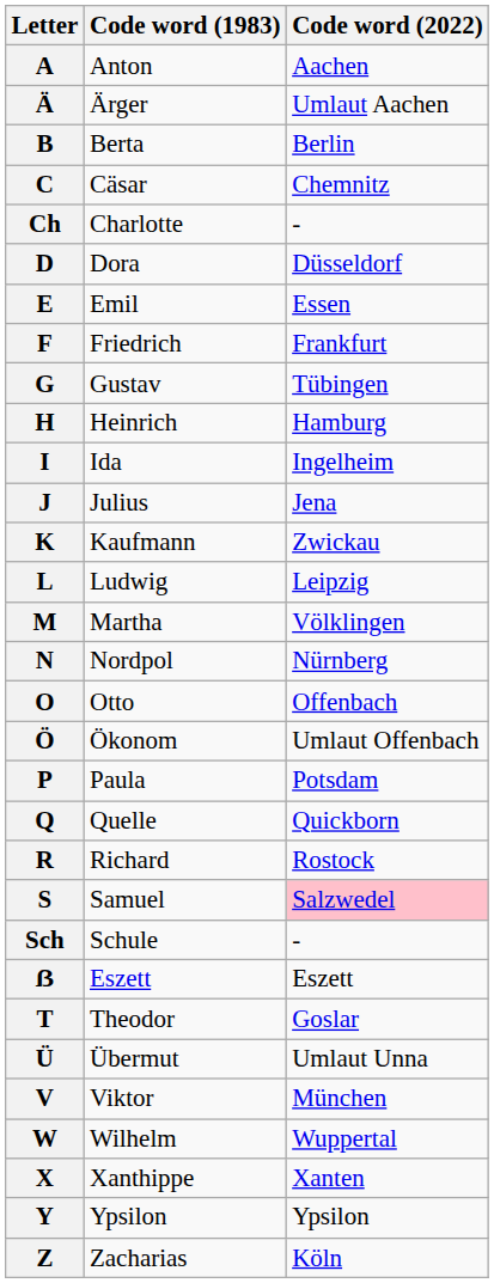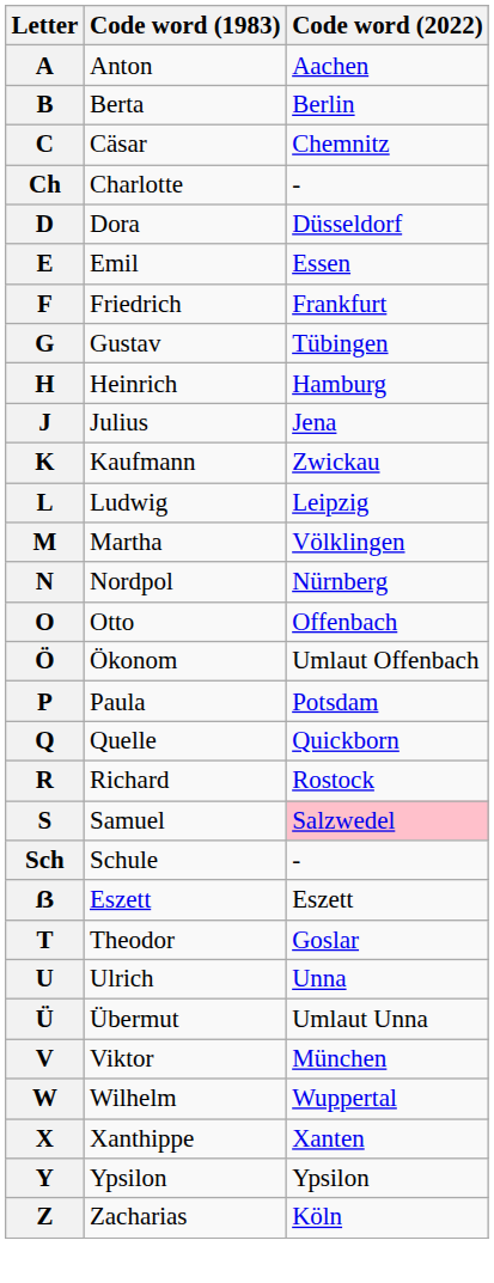 <table class="wikitable">
 <tr>
 <th scope="col">Letter</th>
 <th scope="col">Code word (1983)</th>
 <th scope="col">Code word (2022)</th>
 </tr>
 <tr>
 <th scope="row">A</th>
 <td>Anton</td>
 <td><a href='#'>Aachen</a></td>
-</tr>
-<tr>
-<th scope="row">Ä</th>
-<td>Ärger</td>
-<td><a href='#'>Umlaut</a> Aachen</td>
 </tr>
 <tr>
 <th scope="row">B</th>
 <td>Berta</td>
 <td><a href='#'>Berlin</a></td>
 </tr>
 <tr>
 <th scope="row">C</th>
 <td>Cäsar</td>
 <td><a href='#'>Chemnitz</a></td>
 </tr>
 <tr>
 <th scope="row">Ch</th>
 <td>Charlotte</td>
 <td>-</td>
 </tr>
 <tr>
 <th scope="row">D</th>
 <td>Dora</td>
 <td><a href='#'>Düsseldorf</a></td>
 </tr>
 <tr>
 <th scope="row">E</th>
 <td>Emil</td>
 <td><a href='#'>Essen</a></td>
 </tr>
 <tr>
 <th scope="row">F</th>
 <td>Friedrich</td>
 <td><a href='#'>Frankfurt</a></td>
 </tr>
 <tr>
 <th scope="row">G</th>
 <td>Gustav</td>
 <td><a href='#'>Tübingen</a></td>
 </tr>
 <tr>
 <th scope="row">H</th>
 <td>Heinrich</td>
 <td><a href='#'>Hamburg</a></td>
-</tr>
-<tr>
-<th scope="row">I</th>
-<td>Ida</td>
-<td><a href='#'>Ingelheim</a></td>
 </tr>
 <tr>
 <th scope="row">J</th>
 <td>Julius</td>
 <td><a href='#'>Jena</a></td>
 </tr>
 <tr>
 <th scope="row">K</th>
 <td>Kaufmann</td>
 <td><a href='#'>Zwickau</a></td>
 </tr>
 <tr>
 <th scope="row">L</th>
 <td>Ludwig</td>
 <td><a href='#'>Leipzig</a></td>
 </tr>
 <tr>
 <th scope="row">M</th>
 <td>Martha</td>
 <td><a href='#'>Völklingen</a></td>
 </tr>
 <tr>
 <th scope="row">N</th>
 <td>Nordpol</td>
 <td><a href='#'>Nürnberg</a></td>
 </tr>
 <tr>
 <th scope="row">O</th>
 <td>Otto</td>
 <td><a href='#'>Offenbach</a></td>
 </tr>
 <tr>
 <th scope="row">Ö</th>
 <td>Ökonom</td>
 <td>Umlaut Offenbach</td>
 </tr>
 <tr>
 <th scope="row">P</th>
 <td>Paula</td>
 <td><a href='#'>Potsdam</a></td>
 </tr>
 <tr>
 <th scope="row">Q</th>
 <td>Quelle</td>
 <td><a href='#'>Quickborn</a></td>
 </tr>
 <tr>
 <th scope="row">R</th>
 <td>Richard</td>
 <td><a href='#'>Rostock</a></td>
 </tr>
 <tr>
 <th scope="row">S</th>
 <td>Samuel</td>
 <td style="background: pink;"><a href='#'>Salzwedel</a></td>
 </tr>
 <tr>
 <th scope="row">Sch</th>
 <td>Schule</td>
 <td>-</td>
 </tr>
 <tr>
 <th scope="row">ẞ</th>
 <td><a href='#'>Eszett</a></td>
 <td>Eszett</td>
 </tr>
 <tr>
 <th scope="row">T</th>
 <td>Theodor</td>
 <td><a href='#'>Goslar</a></td>
 </tr>
 <tr>
+<th scope="row">U</th>
+<td>Ulrich</td>
+<td><a href='#'>Unna</a></td>
+</tr>
+<tr>
 <th scope="row">Ü</th>
 <td>Übermut</td>
 <td>Umlaut Unna</td>
 </tr>
 <tr>
 <th scope="row">V</th>
 <td>Viktor</td>
 <td><a href='#'>München</a></td>
 </tr>
 <tr>
 <th scope="row">W</th>
 <td>Wilhelm</td>
 <td><a href='#'>Wuppertal</a></td>
 </tr>
 <tr>
 <th scope="row">X</th>
 <td>Xanthippe</td>
 <td><a href='#'>Xanten</a></td>
 </tr>
 <tr>
 <th scope="row">Y</th>
 <td>Ypsilon</td>
 <td>Ypsilon</td>
 </tr>
 <tr>
 <th scope="row">Z</th>
 <td>Zacharias</td>
 <td><a href='#'>Köln</a></td>
 </tr>
 </table>
